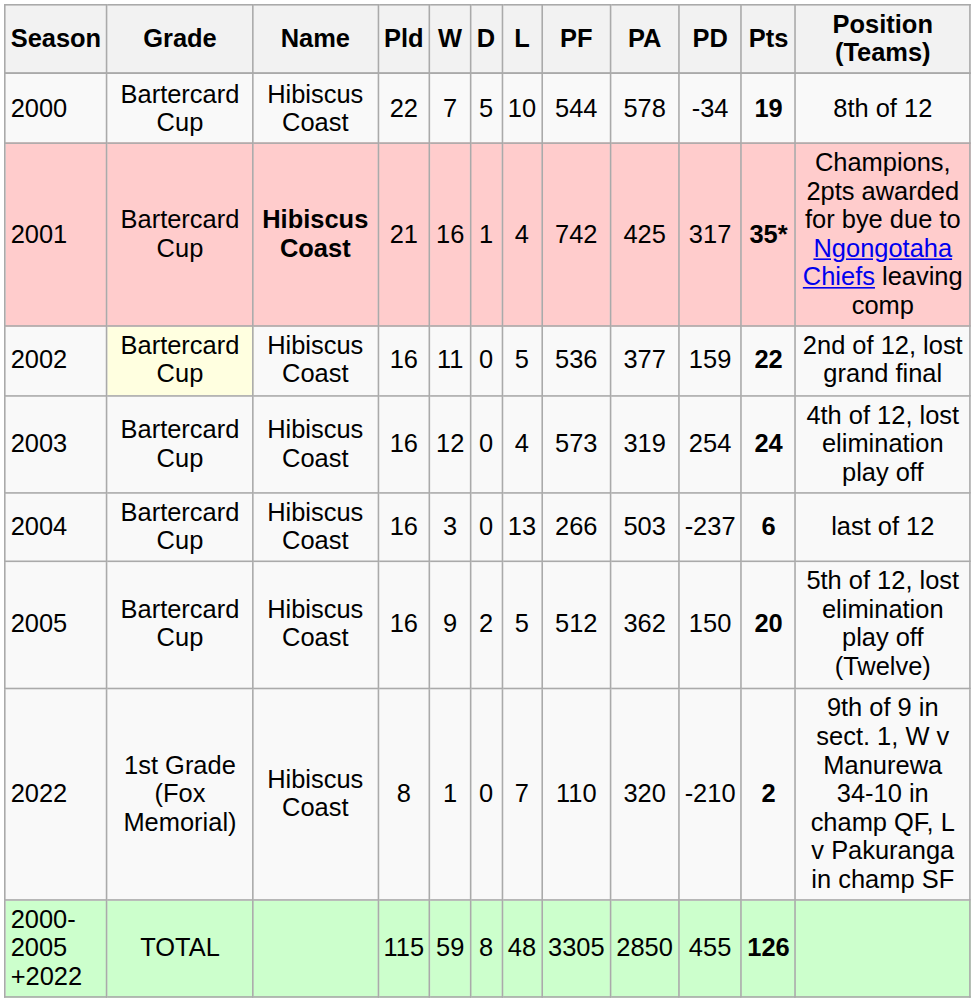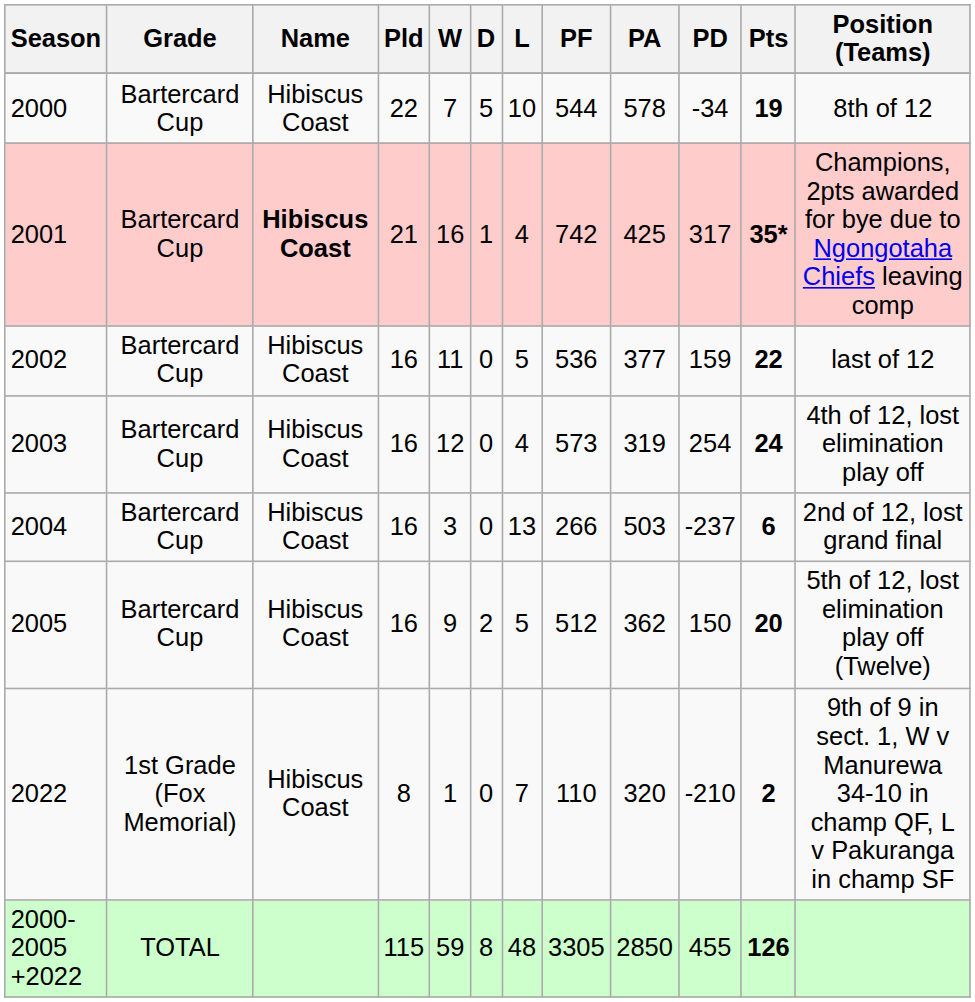 <table class="wikitable" style="text-align:center;">
 <tr>
 <th width=30>Season</th>
 <th width=170 abbr="Grade">Grade</th>
 <th width=110 abbr="Name">Name</th>
 <th width=20 abbr="Played">Pld</th>
 <th width=20 abbr="Won">W</th>
 <th width=20 abbr="Drawn">D</th>
 <th width=20 abbr="Lost">L</th>
 <th width=20 abbr="Points for">PF</th>
 <th width=20 abbr="Points against">PA</th>
 <th width=20 abbr="Points difference">PD</th>
 <th width=20 abbr="Points">Pts</th>
 <th width=235>Position (Teams)</th>
 </tr>
 <tr>
 </tr>
 <tr>
 <td style="text-align:left;">2000</td>
 <td>Bartercard Cup</td>
 <td>Hibiscus Coast</td>
 <td>22</td>
 <td>7</td>
 <td>5</td>
 <td>10</td>
 <td>544</td>
 <td>578</td>
 <td>-34</td>
 <td><strong>19</strong></td>
 <td>8th of 12</td>
 </tr>
 <tr style="background: #FFCCCC;">
 <td style="text-align:left;">2001</td>
 <td>Bartercard Cup</td>
 <td><strong>Hibiscus Coast</strong></td>
 <td>21</td>
 <td>16</td>
 <td>1</td>
 <td>4</td>
 <td>742</td>
 <td>425</td>
 <td>317</td>
 <td><strong>35*</strong></td>
 <td>Champions, 2pts awarded for bye due to <a href='#'>Ngongotaha Chiefs</a> leaving comp</td>
 </tr>
 <tr>
 <td style="text-align:left;">2002</td>
-<td style="background: lightyellow;">Bartercard Cup</td>
+<td>Bartercard Cup</td>
 <td>Hibiscus Coast</td>
 <td>16</td>
 <td>11</td>
 <td>0</td>
 <td>5</td>
 <td>536</td>
 <td>377</td>
 <td>159</td>
 <td><strong>22</strong></td>
-<td>2nd of 12, lost grand final</td>
+<td>last of 12</td>
 </tr>
 <tr>
 <td style="text-align:left;">2003</td>
 <td>Bartercard Cup</td>
 <td>Hibiscus Coast</td>
 <td>16</td>
 <td>12</td>
 <td>0</td>
 <td>4</td>
 <td>573</td>
 <td>319</td>
 <td>254</td>
 <td><strong>24</strong></td>
 <td>4th of 12, lost elimination play off</td>
 </tr>
 <tr>
 <td style="text-align:left;">2004</td>
 <td>Bartercard Cup</td>
 <td>Hibiscus Coast</td>
 <td>16</td>
 <td>3</td>
 <td>0</td>
 <td>13</td>
 <td>266</td>
 <td>503</td>
 <td>-237</td>
 <td><strong>6</strong></td>
-<td>last of 12</td>
+<td>2nd of 12, lost grand final</td>
 </tr>
 <tr>
 <td style="text-align:left;">2005</td>
 <td>Bartercard Cup</td>
 <td>Hibiscus Coast</td>
 <td>16</td>
 <td>9</td>
 <td>2</td>
 <td>5</td>
 <td>512</td>
 <td>362</td>
 <td>150</td>
 <td><strong>20</strong></td>
 <td>5th of 12, lost elimination play off (Twelve)</td>
 </tr>
 <tr>
 <td style="text-align:left;">2022</td>
 <td>1st Grade (Fox Memorial)</td>
 <td>Hibiscus Coast</td>
 <td>8</td>
 <td>1</td>
 <td>0</td>
 <td>7</td>
 <td>110</td>
 <td>320</td>
 <td>-210</td>
 <td><strong>2</strong></td>
 <td>9th of 9 in sect. 1, W v Manurewa 34-10 in champ QF, L v Pakuranga in champ SF</td>
 </tr>
 <tr style="background: #ccffcc;">
 <td style="text-align:left;">2000-2005 +2022</td>
 <td>TOTAL</td>
 <td></td>
 <td>115</td>
 <td>59</td>
 <td>8</td>
 <td>48</td>
 <td>3305</td>
 <td>2850</td>
 <td>455</td>
 <td><strong>126</strong></td>
 <td></td>
 </tr>
 </table>
